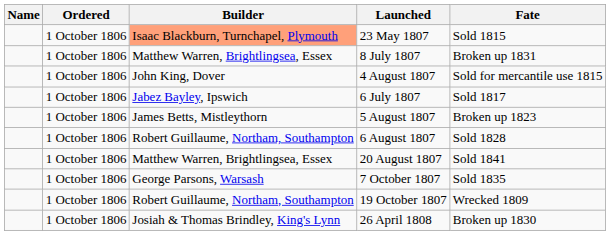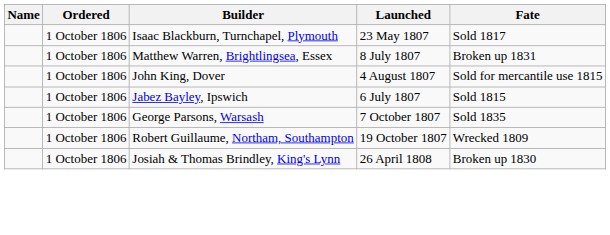 <table class="sortable wikitable">
 <tr>
 <th>Name</th>
 <th>Ordered</th>
 <th>Builder</th>
 <th>Launched</th>
 <th>Fate</th>
 </tr>
 <tr>
 <td></td>
 <td>1 October 1806</td>
-<td style="background: lightsalmon;">Isaac Blackburn, Turnchapel, <a href='#'>Plymouth</a></td>
+<td>Isaac Blackburn, Turnchapel, <a href='#'>Plymouth</a></td>
 <td>23 May 1807</td>
-<td>Sold 1815</td>
+<td>Sold 1817</td>
 </tr>
 <tr>
 <td></td>
 <td>1 October 1806</td>
 <td>Matthew Warren, <a href='#'>Brightlingsea</a>, Essex</td>
 <td>8 July 1807</td>
 <td>Broken up 1831</td>
 </tr>
 <tr>
 <td></td>
 <td>1 October 1806</td>
 <td>John King, Dover</td>
 <td>4 August 1807</td>
 <td>Sold for mercantile use 1815</td>
 </tr>
 <tr>
 <td></td>
 <td>1 October 1806</td>
 <td><a href='#'>Jabez Bayley</a>, Ipswich</td>
 <td>6 July 1807</td>
-<td>Sold 1817</td>
-</tr>
-<tr>
-<td></td>
-<td>1 October 1806</td>
-<td>James Betts, Mistleythorn</td>
-<td>5 August 1807</td>
-<td>Broken up 1823</td>
-</tr>
-<tr>
-<td></td>
-<td>1 October 1806</td>
-<td>Robert Guillaume, <a href='#'>Northam, Southampton</a></td>
-<td>6 August 1807</td>
-<td>Sold 1828</td>
-</tr>
-<tr>
-<td></td>
-<td>1 October 1806</td>
-<td>Matthew Warren, Brightlingsea, Essex</td>
-<td>20 August 1807</td>
-<td>Sold 1841</td>
+<td>Sold 1815</td>
 </tr>
 <tr>
 <td></td>
 <td>1 October 1806</td>
 <td>George Parsons, <a href='#'>Warsash</a></td>
 <td>7 October 1807</td>
 <td>Sold 1835</td>
 </tr>
 <tr>
 <td></td>
 <td>1 October 1806</td>
 <td>Robert Guillaume, <a href='#'>Northam, Southampton</a></td>
 <td>19 October 1807</td>
 <td>Wrecked 1809</td>
 </tr>
 <tr>
 <td></td>
 <td>1 October 1806</td>
 <td>Josiah & Thomas Brindley, <a href='#'>King's Lynn</a></td>
 <td>26 April 1808</td>
 <td>Broken up 1830</td>
 </tr>
 </table>
